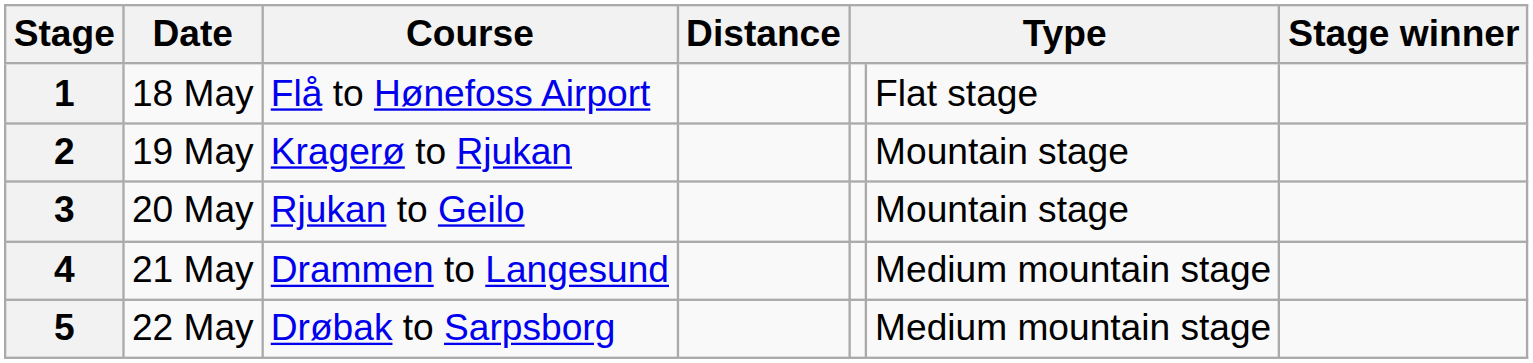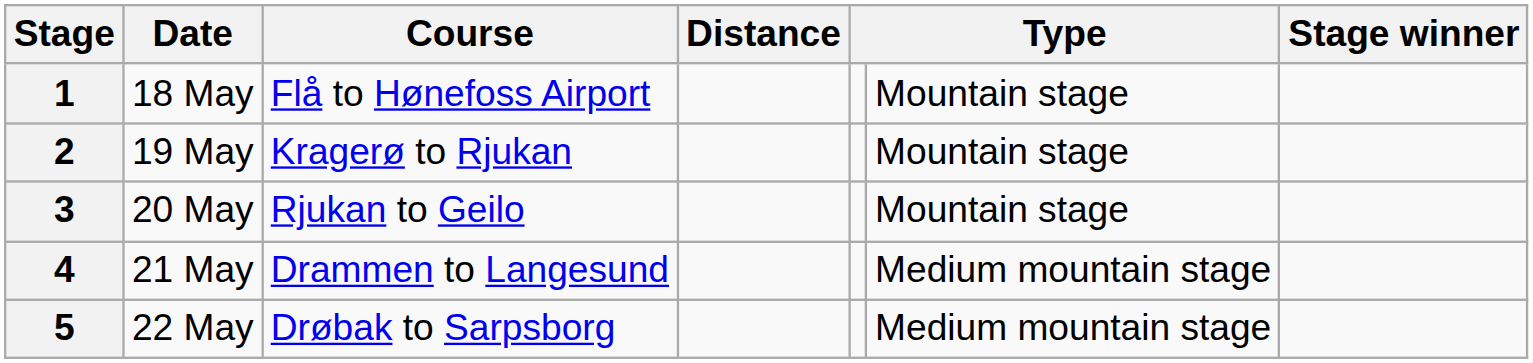 <table class="wikitable">
 <tr>
 <th scope="col">Stage</th>
 <th scope="col">Date</th>
 <th scope="col">Course</th>
 <th scope="col">Distance</th>
 <th scope="col" colspan="2">Type</th>
 <th scope="col">Stage winner</th>
 </tr>
 <tr>
 <th scope="row" style="text-align:center;">1</th>
 <td style="text-align:center;">18 May</td>
 <td><a href='#'>Flå</a> to <a href='#'>Hønefoss Airport</a></td>
 <td style="text-align:center;"></td>
 <td></td>
-<td>Flat stage</td>
+<td>Mountain stage</td>
 <td></td>
 </tr>
 <tr>
 <th scope="row" style="text-align:center;">2</th>
 <td style="text-align:center;">19 May</td>
 <td><a href='#'>Kragerø</a> to <a href='#'>Rjukan</a></td>
 <td style="text-align:center;"></td>
 <td></td>
 <td>Mountain stage</td>
 <td></td>
 </tr>
 <tr>
 <th scope="row" style="text-align:center;">3</th>
 <td style="text-align:center;">20 May</td>
 <td><a href='#'>Rjukan</a> to <a href='#'>Geilo</a></td>
 <td style="text-align:center;"></td>
 <td></td>
 <td>Mountain stage</td>
 <td></td>
 </tr>
 <tr>
 <th scope="row" style="text-align:center;">4</th>
 <td style="text-align:center;">21 May</td>
 <td><a href='#'>Drammen</a> to <a href='#'>Langesund</a></td>
 <td style="text-align:center;"></td>
 <td></td>
 <td>Medium mountain stage</td>
 <td></td>
 </tr>
 <tr>
 <th scope="row" style="text-align:center;">5</th>
 <td style="text-align:center;">22 May</td>
 <td><a href='#'>Drøbak</a> to <a href='#'>Sarpsborg</a></td>
 <td style="text-align:center;"></td>
 <td></td>
 <td>Medium mountain stage</td>
 <td></td>
 </tr>
 </table>
